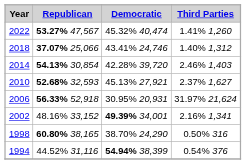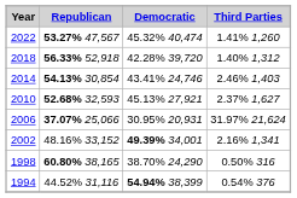 <table align="right" border="2" cellpadding="5" cellspacing="0" style="margin: 1em 1em 1em 0; border: 2px #aaa solid; border-collapse: collapse; font-size: 95%;">
 <tr bgcolor=lightgrey>
 <th>Year</th>
 <th><a href='#'>Republican</a></th>
 <th><a href='#'>Democratic</a></th>
 <th><a href='#'>Third Parties</a></th>
 </tr>
 <tr>
 <td align="center" ><a href='#'>2022</a></td>
 <td align="center" ><strong>53.27%</strong> <em>47,567</em></td>
 <td align="center" >45.32% <em>40,474</em></td>
 <td align="center" background:honeyDew>1.41% <em>1,260</em></td>
 </tr>
 <tr>
 <td align="center" ><a href='#'>2018</a></td>
-<td align="center" ><strong>37.07%</strong> <em>25,066</em></td>
-<td align="center" >43.41% <em>24,746</em></td>
+<td align="center" ><strong>56.33%</strong> <em>52,918</em></td>
+<td align="center" >42.28% <em>39,720</em></td>
 <td align="center" background:honeyDew>1.40% <em>1,312</em></td>
 </tr>
 <tr>
 <td align="center" ><a href='#'>2014</a></td>
 <td align="center" ><strong>54.13%</strong> <em>30,854</em></td>
-<td align="center" >42.28% <em>39,720</em></td>
+<td align="center" >43.41% <em>24,746</em></td>
 <td align="center" background:honeyDew>2.46% <em>1,403</em></td>
 </tr>
 <tr>
 <td align="center" ><a href='#'>2010</a></td>
 <td align="center" ><strong>52.68%</strong> <em>32,593</em></td>
 <td align="center" >45.13% <em>27,921</em></td>
 <td align="center" background:honeyDew>2.37% <em>1,627</em></td>
 </tr>
 <tr>
 <td align="center" ><a href='#'>2006</a></td>
-<td align="center" ><strong>56.33%</strong> <em>52,918</em></td>
+<td align="center" ><strong>37.07%</strong> <em>25,066</em></td>
 <td align="center" >30.95% <em>20,931</em></td>
 <td align="center" background:honeyDew>31.97% <em>21,624</em></td>
 </tr>
 <tr>
 <td align="center" ><a href='#'>2002</a></td>
 <td align="center" >48.16% <em>33,152</em></td>
 <td align="center" ><strong>49.39%</strong> <em>34,001</em></td>
 <td align="center" background:honeyDew>2.16% <em>1,341</em></td>
 </tr>
 <tr>
 <td align="center" ><a href='#'>1998</a></td>
 <td align="center" ><strong>60.80%</strong> <em>38,165</em></td>
 <td align="center" >38.70% <em>24,290</em></td>
 <td align="center" background:honeyDew>0.50% <em>316</em></td>
 </tr>
 <tr>
 <td align="center" ><a href='#'>1994</a></td>
 <td align="center" >44.52% <em>31,116</em></td>
 <td align="center" ><strong>54.94%</strong> <em>38,399</em></td>
 <td align="center" background:honeyDew>0.54% <em>376</em></td>
 </tr>
 <tr>
 </tr>
 </table>
